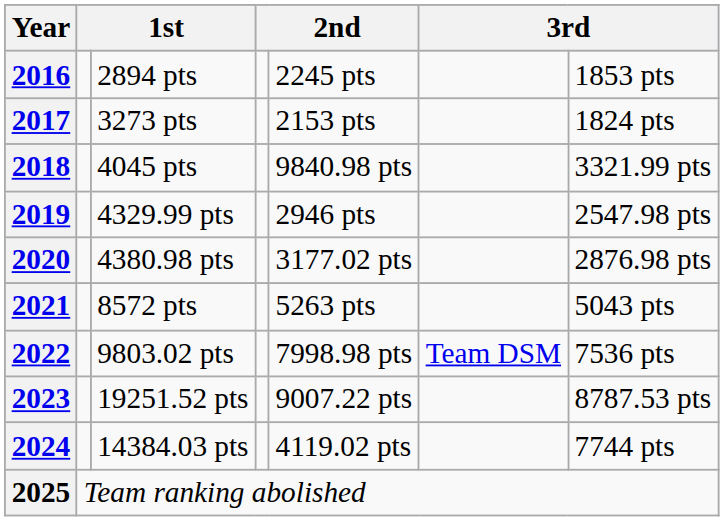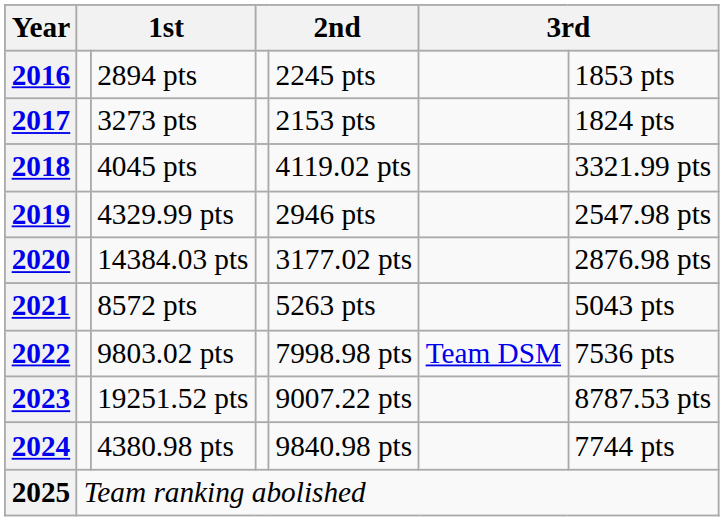 <table class="wikitable">
 <tr style="background:#ccf;">
 <th>Year</th>
 <th colspan=2>1st</th>
 <th colspan=2>2nd</th>
 <th colspan=2>3rd</th>
 </tr>
 <tr>
 <th><a href='#'>2016</a></th>
 <td> </td>
 <td>2894 pts</td>
 <td> </td>
 <td>2245 pts</td>
 <td> </td>
 <td>1853 pts</td>
 </tr>
 <tr>
 <th><a href='#'>2017</a></th>
 <td> </td>
 <td>3273 pts</td>
 <td> </td>
 <td>2153 pts</td>
 <td> </td>
 <td>1824 pts</td>
 </tr>
 <tr>
 <th><a href='#'>2018</a></th>
 <td align=left> </td>
 <td>4045 pts</td>
 <td align=left> </td>
-<td>9840.98 pts</td>
+<td>4119.02 pts</td>
 <td align=left> </td>
 <td>3321.99 pts</td>
 </tr>
 <tr>
 <th><a href='#'>2019</a></th>
 <td align=left> </td>
 <td>4329.99 pts</td>
 <td align=left> </td>
 <td>2946 pts</td>
 <td align=left> </td>
 <td>2547.98 pts</td>
 </tr>
 <tr>
 <th><a href='#'>2020</a></th>
 <td align=left> </td>
-<td>4380.98 pts</td>
+<td>14384.03 pts</td>
 <td align=left> </td>
 <td>3177.02 pts</td>
 <td align=left> </td>
 <td>2876.98 pts</td>
 </tr>
 <tr>
 <th><a href='#'>2021</a></th>
 <td align=left> </td>
 <td>8572 pts</td>
 <td align=left> </td>
 <td>5263 pts</td>
 <td align=left> </td>
 <td>5043 pts</td>
 </tr>
 <tr>
 <th><a href='#'>2022</a></th>
 <td align=left> </td>
 <td>9803.02 pts</td>
 <td align=left> </td>
 <td>7998.98 pts</td>
 <td align=left> <a href='#'>Team DSM</a></td>
 <td>7536 pts</td>
 </tr>
 <tr>
 <th><a href='#'>2023</a></th>
 <td> </td>
 <td>19251.52 pts</td>
 <td> </td>
 <td>9007.22 pts</td>
 <td> </td>
 <td>8787.53 pts</td>
 </tr>
 <tr>
 <th><a href='#'>2024</a></th>
 <td> </td>
-<td>14384.03 pts</td>
+<td>4380.98 pts</td>
 <td> </td>
-<td>4119.02 pts</td>
+<td>9840.98 pts</td>
 <td> </td>
 <td>7744 pts</td>
 </tr>
 <tr>
 <th>2025</th>
 <td colspan="6"><em>Team ranking abolished</em></td>
 </tr>
 </table>
